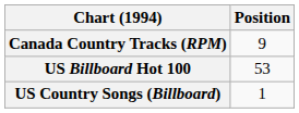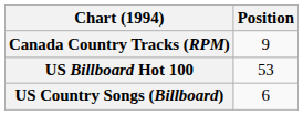 <table class="wikitable plainrowheaders sortable">
 <tr>
 <th scope="col">Chart (1994)</th>
 <th scope="col">Position</th>
 </tr>
 <tr>
 <th scope="row">Canada Country Tracks (<em>RPM</em>)</th>
 <td align="center">9</td>
 </tr>
 <tr>
 <th scope="row">US <em>Billboard</em> Hot 100</th>
 <td style="text-align:center;">53</td>
 </tr>
 <tr>
 <th scope="row">US Country Songs (<em>Billboard</em>)</th>
-<td align="center">1</td>
+<td align="center">6</td>
 </tr>
 </table>
